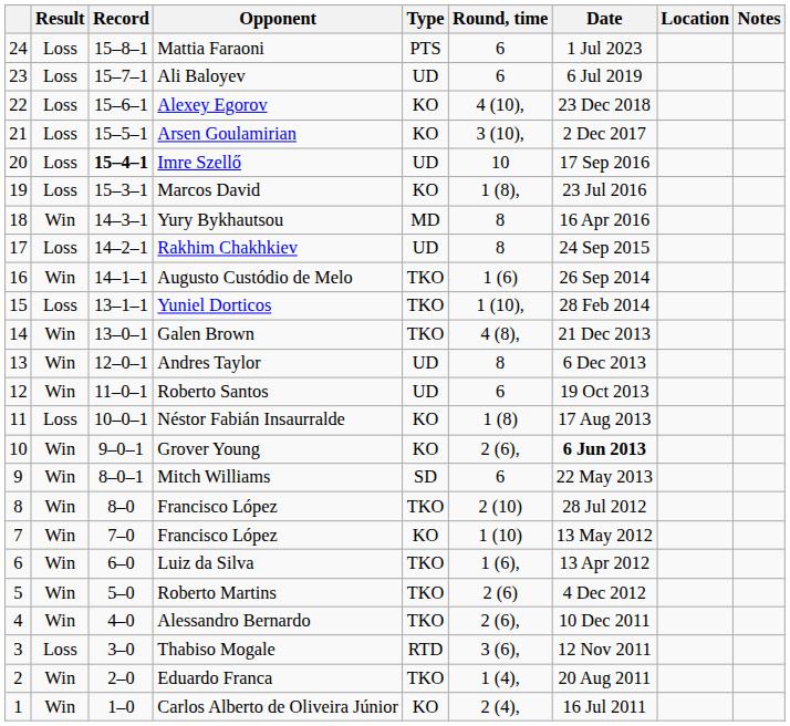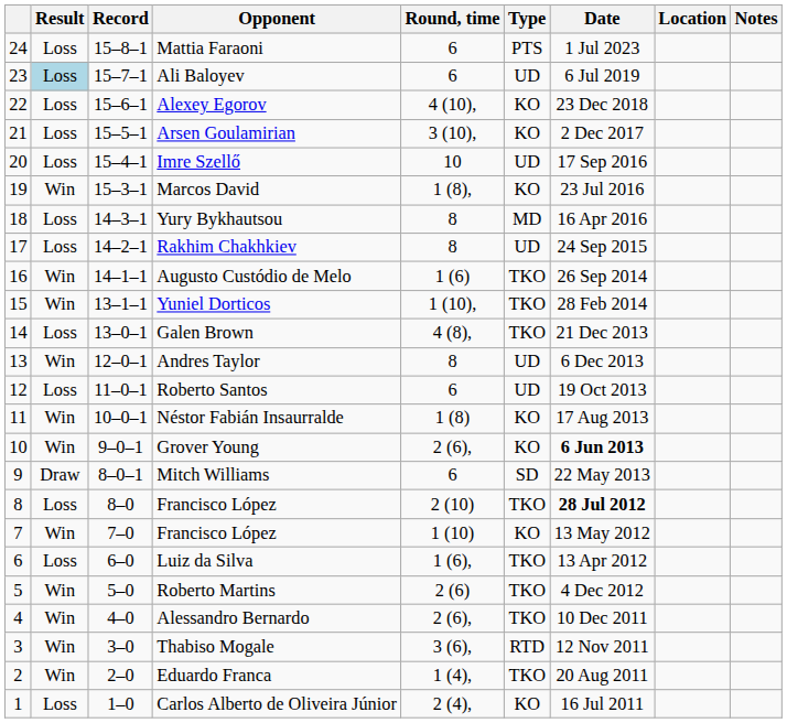 <table class="wikitable" style="text-align:center">
 <tr>
 <th></th>
 <th>Result</th>
 <th>Record</th>
 <th>Opponent</th>
+<th>Round, time</th>
 <th>Type</th>
-<th>Round, time</th>
 <th>Date</th>
 <th>Location</th>
 <th>Notes</th>
 </tr>
 <tr>
 <td>24</td>
 <td>Loss</td>
 <td>15–8–1</td>
 <td style="text-align:left;">Mattia Faraoni</td>
+<td>6</td>
 <td>PTS</td>
-<td>6</td>
 <td>1 Jul 2023</td>
 <td style="text-align:left"></td>
 <td></td>
 </tr>
 <tr>
 <td>23</td>
-<td>Loss</td>
+<td style="background: lightblue;">Loss</td>
 <td>15–7–1</td>
 <td style="text-align:left;">Ali Baloyev</td>
+<td>6</td>
 <td>UD</td>
-<td>6</td>
 <td>6 Jul 2019</td>
 <td style="text-align:left"></td>
 <td></td>
 </tr>
 <tr>
 <td>22</td>
 <td>Loss</td>
 <td>15–6–1</td>
 <td style="text-align:left;"><a href='#'>Alexey Egorov</a></td>
+<td>4 (10), </td>
 <td>KO</td>
-<td>4 (10), </td>
 <td>23 Dec 2018</td>
 <td style="text-align:left"></td>
 <td></td>
 </tr>
 <tr>
 <td>21</td>
 <td>Loss</td>
 <td>15–5–1</td>
 <td style="text-align:left;"><a href='#'>Arsen Goulamirian</a></td>
+<td>3 (10), </td>
 <td>KO</td>
-<td>3 (10), </td>
 <td>2 Dec 2017</td>
 <td style="text-align:left"></td>
 <td></td>
 </tr>
 <tr>
 <td>20</td>
 <td>Loss</td>
-<td><strong>15–4–1</strong></td>
+<td>15–4–1</td>
 <td style="text-align:left;"><a href='#'>Imre Szellő</a></td>
+<td>10</td>
 <td>UD</td>
-<td>10</td>
 <td>17 Sep 2016</td>
 <td style="text-align:left"></td>
 <td style="text-align:left"></td>
 </tr>
 <tr>
 <td>19</td>
-<td>Loss</td>
+<td>Win</td>
 <td>15–3–1</td>
 <td style="text-align:left;">Marcos David</td>
+<td>1 (8), </td>
 <td>KO</td>
-<td>1 (8), </td>
 <td>23 Jul 2016</td>
 <td style="text-align:left"></td>
 <td></td>
 </tr>
 <tr>
 <td>18</td>
-<td>Win</td>
+<td>Loss</td>
 <td>14–3–1</td>
 <td style="text-align:left;">Yury Bykhautsou</td>
+<td>8</td>
 <td>MD</td>
-<td>8</td>
 <td>16 Apr 2016</td>
 <td style="text-align:left"></td>
 <td></td>
 </tr>
 <tr>
 <td>17</td>
 <td>Loss</td>
 <td>14–2–1</td>
 <td style="text-align:left;"><a href='#'>Rakhim Chakhkiev</a></td>
+<td>8</td>
 <td>UD</td>
-<td>8</td>
 <td>24 Sep 2015</td>
 <td style="text-align:left"></td>
 <td></td>
 </tr>
 <tr>
 <td>16</td>
 <td>Win</td>
 <td>14–1–1</td>
 <td style="text-align:left;">Augusto Custódio de Melo</td>
+<td>1 (6)</td>
 <td>TKO</td>
-<td>1 (6)</td>
 <td>26 Sep 2014</td>
 <td style="text-align:left"></td>
 <td></td>
 </tr>
 <tr>
 <td>15</td>
-<td>Loss</td>
+<td>Win</td>
 <td>13–1–1</td>
 <td style="text-align:left;"><a href='#'>Yuniel Dorticos</a></td>
+<td>1 (10), </td>
 <td>TKO</td>
-<td>1 (10), </td>
 <td>28 Feb 2014</td>
 <td style="text-align:left"></td>
 <td Style="text-align:left"></td>
 </tr>
 <tr>
 <td>14</td>
-<td>Win</td>
+<td>Loss</td>
 <td>13–0–1</td>
 <td style="text-align:left;">Galen Brown</td>
+<td>4 (8), </td>
 <td>TKO</td>
-<td>4 (8), </td>
 <td>21 Dec 2013</td>
 <td style="text-align:left"></td>
 <td></td>
 </tr>
 <tr>
 <td>13</td>
 <td>Win</td>
 <td>12–0–1</td>
 <td style="text-align:left;">Andres Taylor</td>
+<td>8</td>
 <td>UD</td>
-<td>8</td>
 <td>6 Dec 2013</td>
 <td style="text-align:left"></td>
 <td></td>
 </tr>
 <tr>
 <td>12</td>
-<td>Win</td>
+<td>Loss</td>
 <td>11–0–1</td>
 <td style="text-align:left;">Roberto Santos</td>
+<td>6</td>
 <td>UD</td>
-<td>6</td>
 <td>19 Oct 2013</td>
 <td style="text-align:left"></td>
 <td></td>
 </tr>
 <tr>
 <td>11</td>
-<td>Loss</td>
+<td>Win</td>
 <td>10–0–1</td>
 <td style="text-align:left;">Néstor Fabián Insaurralde</td>
+<td>1 (8)</td>
 <td>KO</td>
-<td>1 (8)</td>
 <td>17 Aug 2013</td>
 <td style="text-align:left"></td>
 <td style="text-align:left"></td>
 </tr>
 <tr>
 <td>10</td>
 <td>Win</td>
 <td>9–0–1</td>
 <td style="text-align:left;">Grover Young</td>
+<td>2 (6), </td>
 <td>KO</td>
-<td>2 (6), </td>
 <td><strong>6 Jun 2013</strong></td>
 <td style="text-align:left"></td>
 <td></td>
 </tr>
 <tr>
 <td>9</td>
-<td>Win</td>
+<td>Draw</td>
 <td>8–0–1</td>
 <td style="text-align:left;">Mitch Williams</td>
+<td>6</td>
 <td>SD</td>
-<td>6</td>
 <td>22 May 2013</td>
 <td style="text-align:left"></td>
 <td></td>
 </tr>
 <tr>
 <td>8</td>
-<td>Win</td>
+<td>Loss</td>
 <td>8–0</td>
 <td style="text-align:left;">Francisco López</td>
+<td>2 (10)</td>
 <td>TKO</td>
-<td>2 (10)</td>
-<td>28 Jul 2012</td>
+<td><strong>28 Jul 2012</strong></td>
 <td style="text-align:left"></td>
 <td></td>
 </tr>
 <tr>
 <td>7</td>
 <td>Win</td>
 <td>7–0</td>
 <td style="text-align:left;">Francisco López</td>
+<td>1 (10)</td>
 <td>KO</td>
-<td>1 (10)</td>
 <td>13 May 2012</td>
 <td style="text-align:left"></td>
 <td></td>
 </tr>
 <tr>
 <td>6</td>
-<td>Win</td>
+<td>Loss</td>
 <td>6–0</td>
 <td style="text-align:left;">Luiz da Silva</td>
+<td>1 (6), </td>
 <td>TKO</td>
-<td>1 (6), </td>
 <td>13 Apr 2012</td>
 <td style="text-align:left"></td>
 <td></td>
 </tr>
 <tr>
 <td>5</td>
 <td>Win</td>
 <td>5–0</td>
 <td style="text-align:left;">Roberto Martins</td>
+<td>2 (6)</td>
 <td>TKO</td>
-<td>2 (6)</td>
 <td>4 Dec 2012</td>
 <td style="text-align:left"></td>
 <td></td>
 </tr>
 <tr>
 <td>4</td>
 <td>Win</td>
 <td>4–0</td>
 <td style="text-align:left;">Alessandro Bernardo</td>
+<td>2 (6), </td>
 <td>TKO</td>
-<td>2 (6), </td>
 <td>10 Dec 2011</td>
 <td style="text-align:left"></td>
 <td></td>
 </tr>
 <tr>
 <td>3</td>
-<td>Loss</td>
+<td>Win</td>
 <td>3–0</td>
 <td style="text-align:left;">Thabiso Mogale</td>
+<td>3 (6), </td>
 <td>RTD</td>
-<td>3 (6), </td>
 <td>12 Nov 2011</td>
 <td style="text-align:left"></td>
 <td></td>
 </tr>
 <tr>
 <td>2</td>
 <td>Win</td>
 <td>2–0</td>
 <td style="text-align:left;">Eduardo Franca</td>
+<td>1 (4), </td>
 <td>TKO</td>
-<td>1 (4), </td>
 <td>20 Aug 2011</td>
 <td style="text-align:left"></td>
 <td></td>
 </tr>
 <tr>
 <td>1</td>
-<td>Win</td>
+<td>Loss</td>
 <td>1–0</td>
 <td style="text-align:left;">Carlos Alberto de Oliveira Júnior</td>
+<td>2 (4), </td>
 <td>KO</td>
-<td>2 (4), </td>
 <td>16 Jul 2011</td>
 <td style="text-align:left"></td>
 <td></td>
 </tr>
 </table>
